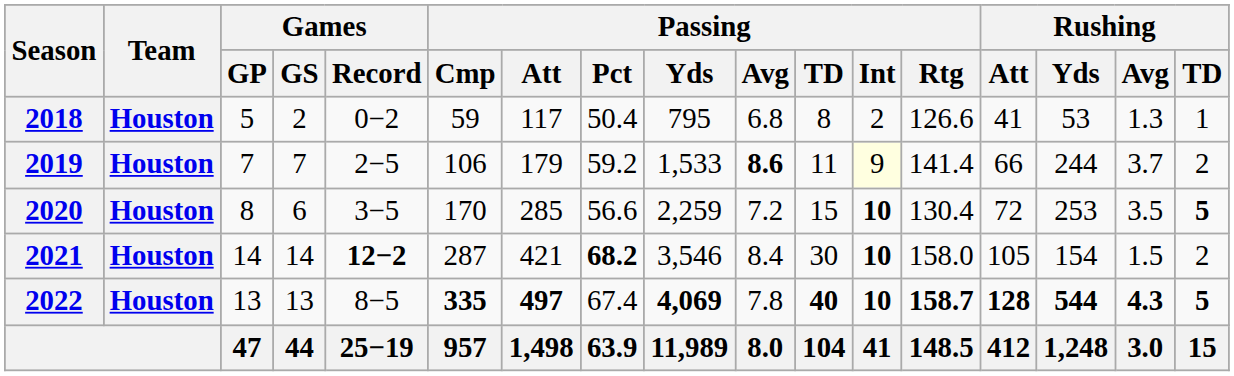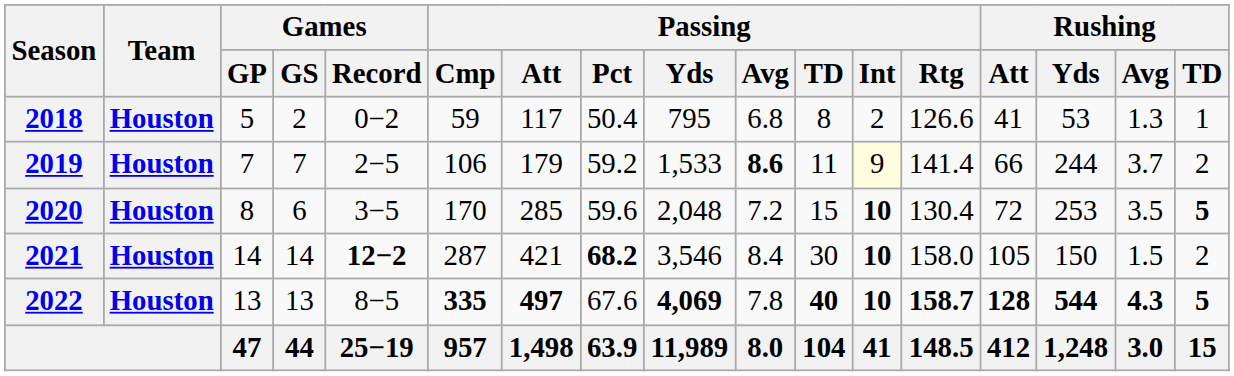 <table class=wikitable style="text-align:center;">
 <tr>
 <th rowspan="2">Season</th>
 <th rowspan="2">Team</th>
 <th colspan="3">Games</th>
 <th colspan="8">Passing</th>
 <th colspan="5">Rushing</th>
 </tr>
 <tr>
 <th>GP</th>
 <th>GS</th>
 <th>Record</th>
 <th>Cmp</th>
 <th>Att</th>
 <th>Pct</th>
 <th>Yds</th>
 <th>Avg</th>
 <th>TD</th>
 <th>Int</th>
 <th>Rtg</th>
 <th>Att</th>
 <th>Yds</th>
 <th>Avg</th>
 <th>TD</th>
 </tr>
 <tr>
 <th><a href='#'>2018</a></th>
 <th><a href='#'>Houston</a></th>
 <td>5</td>
 <td>2</td>
 <td>0−2</td>
 <td>59</td>
 <td>117</td>
 <td>50.4</td>
 <td>795</td>
 <td>6.8</td>
 <td>8</td>
 <td>2</td>
 <td>126.6</td>
 <td>41</td>
 <td>53</td>
 <td>1.3</td>
 <td>1</td>
 </tr>
 <tr>
 <th><a href='#'>2019</a></th>
 <th><a href='#'>Houston</a></th>
 <td>7</td>
 <td>7</td>
 <td>2−5</td>
 <td>106</td>
 <td>179</td>
 <td>59.2</td>
 <td>1,533</td>
 <td><strong>8.6</strong></td>
 <td>11</td>
 <td style="background: lightyellow;">9</td>
 <td>141.4</td>
 <td>66</td>
 <td>244</td>
 <td>3.7</td>
 <td>2</td>
 </tr>
 <tr>
 <th><a href='#'>2020</a></th>
 <th><a href='#'>Houston</a></th>
 <td>8</td>
 <td>6</td>
 <td>3−5</td>
 <td>170</td>
 <td>285</td>
-<td>56.6</td>
-<td>2,259</td>
+<td>59.6</td>
+<td>2,048</td>
 <td>7.2</td>
 <td>15</td>
 <td><strong>10</strong></td>
 <td>130.4</td>
 <td>72</td>
 <td>253</td>
 <td>3.5</td>
 <td><strong>5</strong></td>
 </tr>
 <tr>
 <th><a href='#'>2021</a></th>
 <th><a href='#'>Houston</a></th>
 <td>14</td>
 <td>14</td>
 <td><strong>12−2</strong></td>
 <td>287</td>
 <td>421</td>
 <td><strong>68.2</strong></td>
 <td>3,546</td>
 <td>8.4</td>
 <td>30</td>
 <td><strong>10</strong></td>
 <td>158.0</td>
 <td>105</td>
-<td>154</td>
+<td>150</td>
 <td>1.5</td>
 <td>2</td>
 </tr>
 <tr>
 <th><a href='#'>2022</a></th>
 <th><a href='#'>Houston</a></th>
 <td>13</td>
 <td>13</td>
 <td>8−5</td>
 <td><strong>335</strong></td>
 <td><strong>497</strong></td>
-<td>67.4</td>
+<td>67.6</td>
 <td><strong>4,069</strong></td>
 <td>7.8</td>
 <td><strong>40</strong></td>
 <td><strong>10</strong></td>
 <td><strong>158.7</strong></td>
 <td><strong>128</strong></td>
 <td><strong>544</strong></td>
 <td><strong>4.3</strong></td>
 <td><strong>5</strong></td>
 </tr>
 <tr>
 <th colspan="2"></th>
 <th>47</th>
 <th>44</th>
 <th>25−19</th>
 <th>957</th>
 <th>1,498</th>
 <th>63.9</th>
 <th>11,989</th>
 <th>8.0</th>
 <th>104</th>
 <th>41</th>
 <th>148.5</th>
 <th>412</th>
 <th>1,248</th>
 <th>3.0</th>
 <th>15</th>
 </tr>
 </table>
